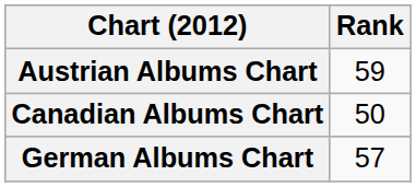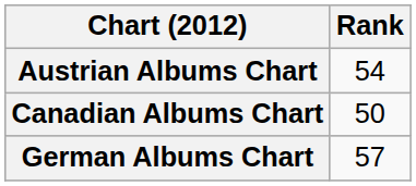 <table class="wikitable plainrowheaders sortable">
 <tr>
 <th scope="col">Chart (2012)</th>
 <th scope="col">Rank</th>
 </tr>
 <tr>
 <th scope="row">Austrian Albums Chart</th>
-<td align=center>59</td>
+<td align=center>54</td>
 </tr>
 <tr>
 <th scope="row">Canadian Albums Chart</th>
 <td align=center>50</td>
 </tr>
 <tr>
 <th scope="row">German Albums Chart</th>
 <td align=center>57</td>
 </tr>
 </table>
